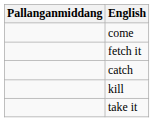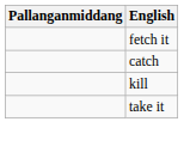 <table class="wikitable">
 <tr>
 <th>Pallanganmiddang</th>
 <th>English</th>
-</tr>
-<tr>
-<td></td>
-<td>come</td>
 </tr>
 <tr>
 <td></td>
 <td>fetch it</td>
 </tr>
 <tr>
 <td></td>
 <td>catch</td>
 </tr>
 <tr>
 <td></td>
 <td>kill</td>
 </tr>
 <tr>
 <td></td>
 <td>take it</td>
 </tr>
 </table>
